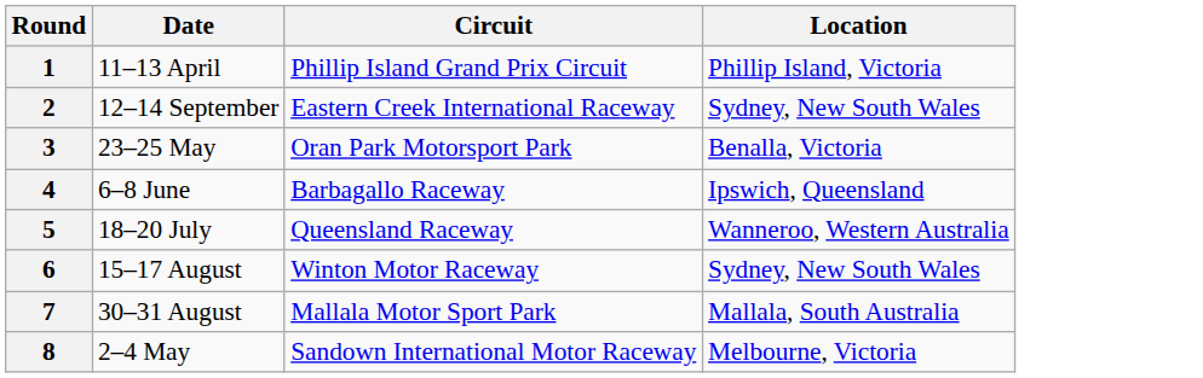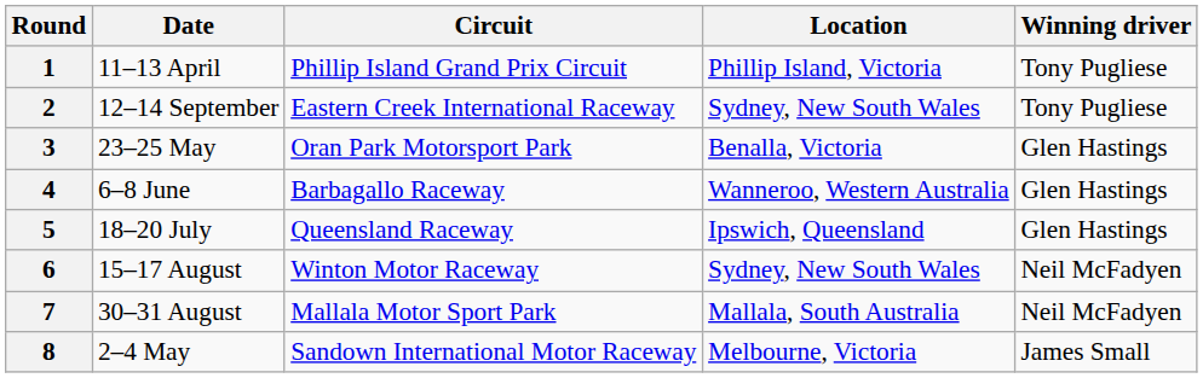 <table class="wikitable" style="font-size: 100%;">
 <tr>
 <th>Round</th>
 <th>Date</th>
 <th>Circuit</th>
 <th>Location</th>
+<th>Winning driver</th>
 </tr>
 <tr>
 <th>1</th>
 <td>11–13 April</td>
 <td> <a href='#'>Phillip Island Grand Prix Circuit</a></td>
 <td><a href='#'>Phillip Island</a>, <a href='#'>Victoria</a></td>
+<td>Tony Pugliese</td>
 </tr>
 <tr>
 <th>2</th>
 <td>12–14 September</td>
 <td> <a href='#'>Eastern Creek International Raceway</a></td>
 <td><a href='#'>Sydney</a>, <a href='#'>New South Wales</a></td>
+<td>Tony Pugliese</td>
 </tr>
 <tr>
 <th>3</th>
 <td>23–25 May</td>
 <td> <a href='#'>Oran Park Motorsport Park</a></td>
 <td><a href='#'>Benalla</a>, <a href='#'>Victoria</a></td>
+<td>Glen Hastings</td>
 </tr>
 <tr>
 <th>4</th>
 <td>6–8 June</td>
 <td> <a href='#'>Barbagallo Raceway</a></td>
-<td><a href='#'>Ipswich</a>, <a href='#'>Queensland</a></td>
+<td><a href='#'>Wanneroo</a>, <a href='#'>Western Australia</a></td>
+<td>Glen Hastings</td>
 </tr>
 <tr>
 <th>5</th>
 <td>18–20 July</td>
 <td> <a href='#'>Queensland Raceway</a></td>
-<td><a href='#'>Wanneroo</a>, <a href='#'>Western Australia</a></td>
+<td><a href='#'>Ipswich</a>, <a href='#'>Queensland</a></td>
+<td>Glen Hastings</td>
 </tr>
 <tr>
 <th>6</th>
 <td>15–17 August</td>
 <td> <a href='#'>Winton Motor Raceway</a></td>
 <td><a href='#'>Sydney</a>, <a href='#'>New South Wales</a></td>
+<td>Neil McFadyen</td>
 </tr>
 <tr>
 <th>7</th>
 <td>30–31 August</td>
 <td> <a href='#'>Mallala Motor Sport Park</a></td>
 <td><a href='#'>Mallala</a>, <a href='#'>South Australia</a></td>
+<td>Neil McFadyen</td>
 </tr>
 <tr>
 <th>8</th>
 <td>2–4 May</td>
 <td> <a href='#'>Sandown International Motor Raceway</a></td>
 <td><a href='#'>Melbourne</a>, <a href='#'>Victoria</a></td>
+<td>James Small</td>
 </tr>
 </table>
